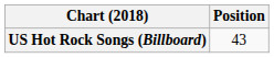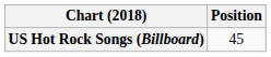 <table class="wikitable plainrowheaders" style="text-align:center">
 <tr>
 <th scope="col">Chart (2018)</th>
 <th scope="col">Position</th>
 </tr>
 <tr>
 <th scope="row">US Hot Rock Songs (<em>Billboard</em>)</th>
-<td>43</td>
+<td>45</td>
 </tr>
 </table>
